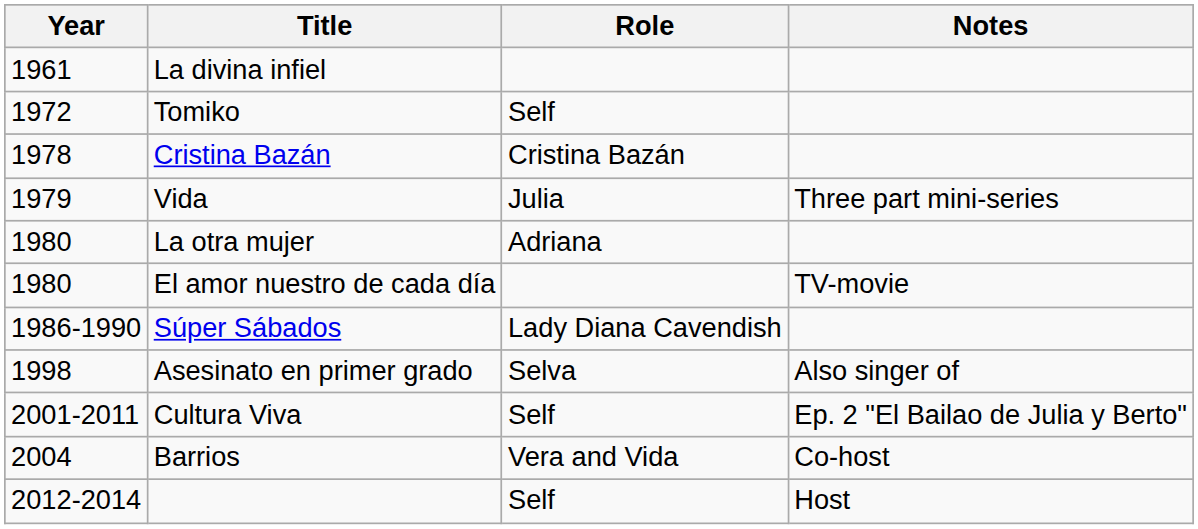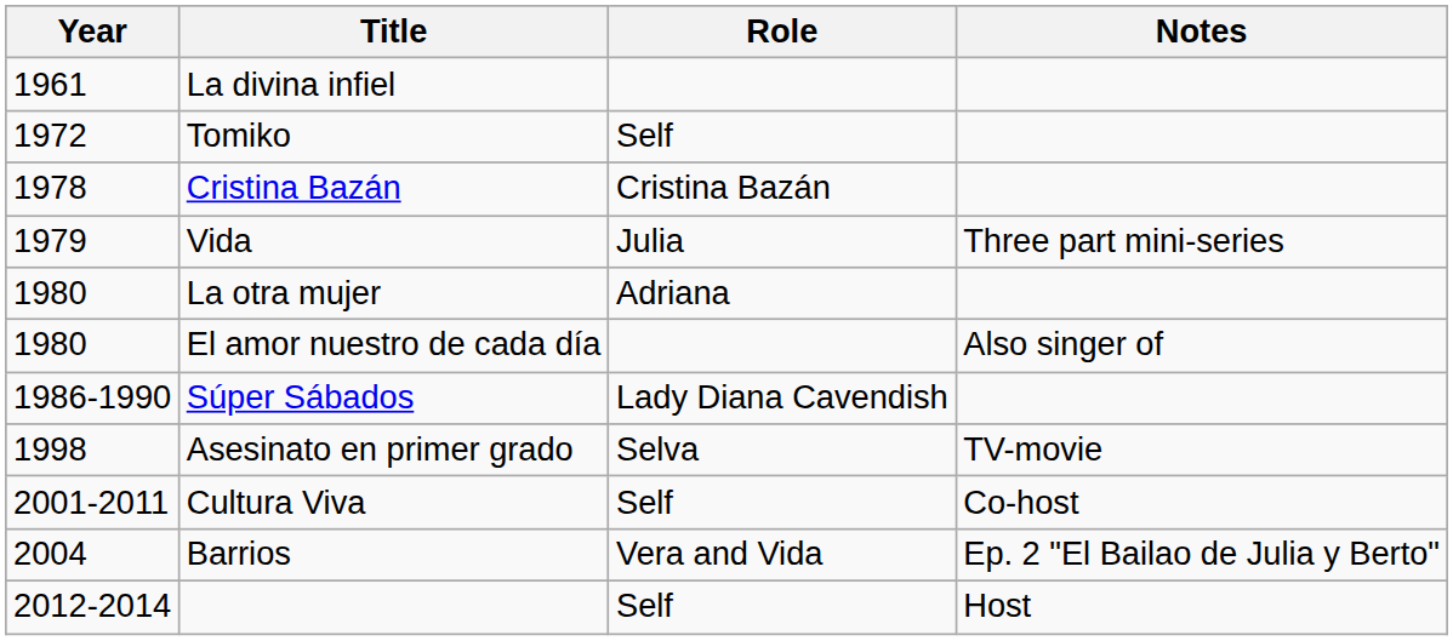 <table class="wikitable">
 <tr>
 <th>Year</th>
 <th>Title</th>
 <th>Role</th>
 <th>Notes</th>
 </tr>
 <tr>
 <td>1961</td>
 <td>La divina infiel</td>
 <td></td>
 <td></td>
 </tr>
 <tr>
 <td>1972</td>
 <td>Tomiko</td>
 <td>Self</td>
 <td></td>
 </tr>
 <tr>
 <td>1978</td>
 <td><a href='#'>Cristina Bazán</a></td>
 <td>Cristina Bazán</td>
 <td></td>
 </tr>
 <tr>
 <td>1979</td>
 <td>Vida</td>
 <td>Julia</td>
 <td>Three part mini-series</td>
 </tr>
 <tr>
 <td>1980</td>
 <td>La otra mujer</td>
 <td>Adriana</td>
 <td></td>
 </tr>
 <tr>
 <td>1980</td>
 <td>El amor nuestro de cada día</td>
 <td></td>
-<td>TV-movie</td>
+<td>Also singer of </td>
 </tr>
 <tr>
 <td>1986-1990</td>
 <td><a href='#'>Súper Sábados</a></td>
 <td>Lady Diana Cavendish</td>
 <td></td>
 </tr>
 <tr>
 <td>1998</td>
 <td>Asesinato en primer grado</td>
 <td>Selva</td>
-<td>Also singer of </td>
+<td>TV-movie</td>
 </tr>
 <tr>
 <td>2001-2011</td>
 <td>Cultura Viva</td>
 <td>Self</td>
-<td>Ep. 2 "El Bailao de Julia y Berto"</td>
+<td>Co-host</td>
 </tr>
 <tr>
 <td>2004</td>
 <td>Barrios</td>
 <td>Vera and Vida</td>
-<td>Co-host</td>
+<td>Ep. 2 "El Bailao de Julia y Berto"</td>
 </tr>
 <tr>
 <td>2012-2014</td>
 <td></td>
 <td>Self</td>
 <td>Host</td>
 </tr>
 </table>
